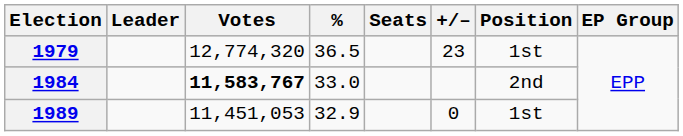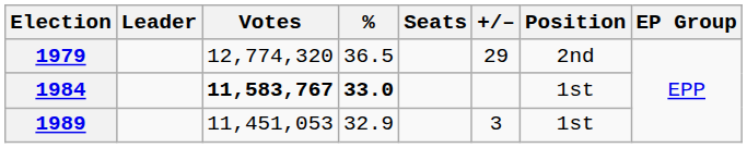 <table class="wikitable" style="text-align:center">
 <tr>
 <th>Election</th>
 <th>Leader</th>
 <th>Votes</th>
 <th>%</th>
 <th>Seats</th>
 <th>+/–</th>
 <th>Position</th>
 <th>EP Group</th>
 </tr>
 <tr>
 <th><a href='#'>1979</a></th>
 <td></td>
 <td>12,774,320</td>
 <td>36.5</td>
 <td></td>
-<td> 23</td>
-<td> 1st</td>
+<td> 29</td>
+<td> 2nd</td>
 <td rowspan=3><a href='#'>EPP</a></td>
 </tr>
 <tr>
 <th><a href='#'>1984</a></th>
 <td></td>
 <td><strong>11,583,767</strong></td>
-<td>33.0</td>
+<td><strong>33.0</strong></td>
 <td></td>
 <td></td>
-<td> 2nd</td>
+<td> 1st</td>
 </tr>
 <tr>
 <th><a href='#'>1989</a></th>
 <td></td>
 <td>11,451,053</td>
 <td>32.9</td>
 <td></td>
-<td> 0</td>
+<td> 3</td>
 <td> 1st</td>
 </tr>
 </table>
